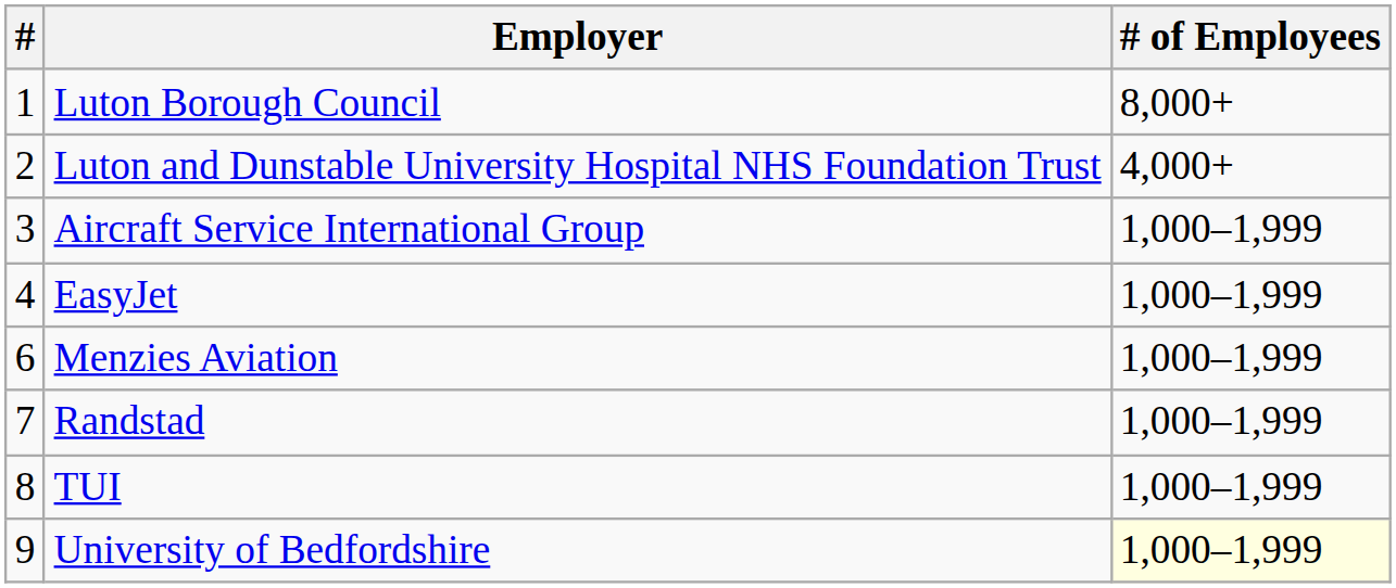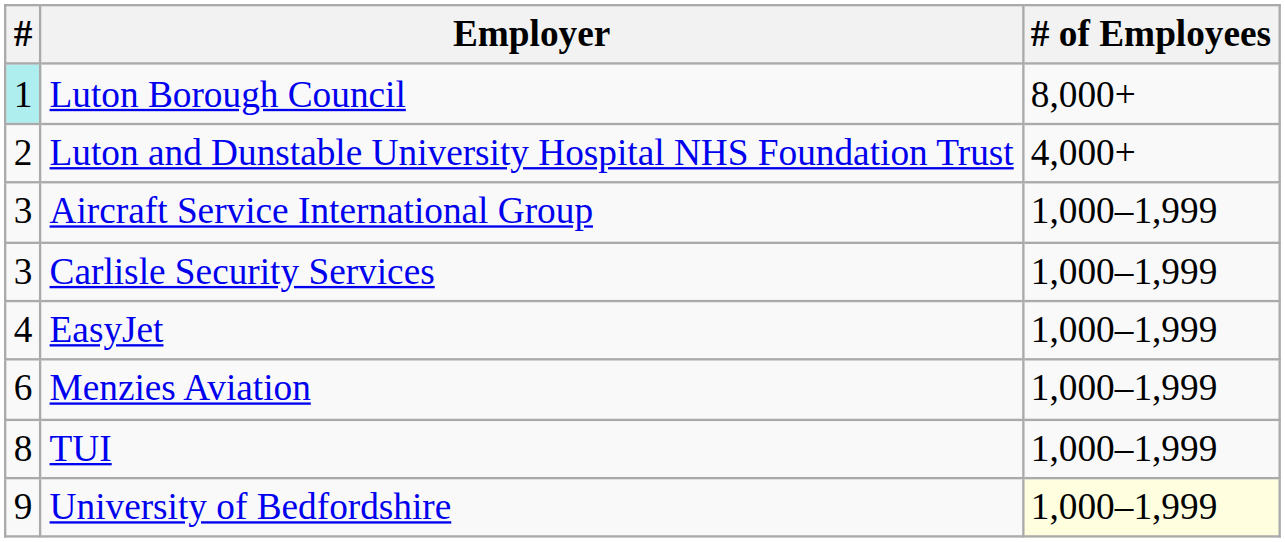 <table class="wikitable">
 <tr>
 <th>#</th>
 <th>Employer</th>
 <th># of Employees</th>
 </tr>
 <tr>
-<td>1</td>
+<td style="background: paleturquoise;">1</td>
 <td><a href='#'>Luton Borough Council</a></td>
 <td>8,000+</td>
 </tr>
 <tr>
 <td>2</td>
 <td><a href='#'>Luton and Dunstable University Hospital NHS Foundation Trust</a></td>
 <td>4,000+</td>
 </tr>
 <tr>
 <td>3</td>
 <td><a href='#'>Aircraft Service International Group</a></td>
 <td>1,000–1,999</td>
 </tr>
 <tr>
+<td>3</td>
+<td><a href='#'>Carlisle Security Services</a></td>
+<td>1,000–1,999</td>
+</tr>
+<tr>
 <td>4</td>
 <td><a href='#'>EasyJet</a></td>
 <td>1,000–1,999</td>
 </tr>
 <tr>
 <td>6</td>
 <td><a href='#'>Menzies Aviation</a></td>
-<td>1,000–1,999</td>
-</tr>
-<tr>
-<td>7</td>
-<td><a href='#'>Randstad</a></td>
 <td>1,000–1,999</td>
 </tr>
 <tr>
 <td>8</td>
 <td><a href='#'>TUI</a></td>
 <td>1,000–1,999</td>
 </tr>
 <tr>
 <td>9</td>
 <td><a href='#'>University of Bedfordshire</a></td>
 <td style="background: lightyellow;">1,000–1,999</td>
 </tr>
 </table>
